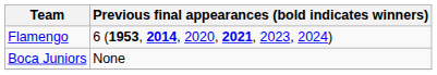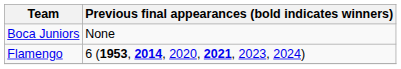 <table class="wikitable">
 <tr>
 <th>Team</th>
 <th>Previous final appearances (bold indicates winners)</th>
 </tr>
 <tr>
+<td> <a href='#'>Boca Juniors</a></td>
+<td>None</td>
+</tr>
+<tr>
 <td> <a href='#'>Flamengo</a></td>
 <td>6 (<strong>1953</strong>, <strong><a href='#'>2014</a></strong>, <a href='#'>2020</a>, <strong><a href='#'>2021</a></strong>, <a href='#'>2023</a>, <a href='#'>2024</a>)</td>
 </tr>
 <tr>
-<td> <a href='#'>Boca Juniors</a></td>
-<td>None</td>
-</tr>
-<tr>
 </tr>
 </table>
